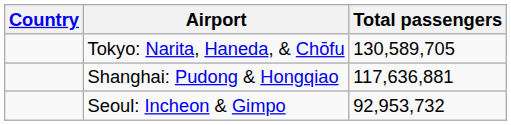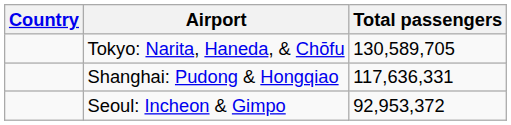 <table class="wikitable sortable" border="1" style="font-size:90%">
 <tr style="background:#ececec;">
 <th><a href='#'>Country</a></th>
 <th>Airport</th>
 <th>Total passengers</th>
 </tr>
 <tr>
 <td style="text-align:left;"></td>
 <td>Tokyo: <a href='#'>Narita</a>, <a href='#'>Haneda</a>, & <a href='#'>Chōfu</a></td>
 <td>130,589,705</td>
 </tr>
 <tr>
 <td style="text-align:left;"></td>
 <td>Shanghai: <a href='#'>Pudong</a> & <a href='#'>Hongqiao</a></td>
-<td>117,636,881</td>
+<td>117,636,331</td>
 </tr>
 <tr>
 <td style="text-align:left;"></td>
 <td>Seoul: <a href='#'>Incheon</a> & <a href='#'>Gimpo</a></td>
-<td>92,953,732</td>
+<td>92,953,372</td>
 </tr>
 </table>
